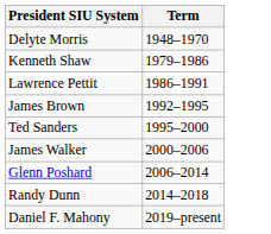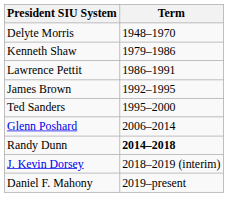 <table class="wikitable">
 <tr>
 <th>President SIU System </th>
 <th>Term</th>
 </tr>
 <tr>
 <td>Delyte Morris</td>
 <td>1948–1970</td>
 </tr>
 <tr>
 <td>Kenneth Shaw</td>
 <td>1979–1986</td>
 </tr>
 <tr>
 <td>Lawrence Pettit</td>
 <td>1986–1991</td>
 </tr>
 <tr>
 <td>James Brown</td>
 <td>1992–1995</td>
 </tr>
 <tr>
 <td>Ted Sanders</td>
 <td>1995–2000</td>
 </tr>
 <tr>
-<td>James Walker</td>
-<td>2000–2006</td>
-</tr>
-<tr>
 <td><a href='#'>Glenn Poshard</a></td>
 <td>2006–2014</td>
 </tr>
 <tr>
 <td>Randy Dunn</td>
-<td>2014–2018</td>
+<td><strong>2014–2018</strong></td>
+</tr>
+<tr>
+<td><a href='#'>J. Kevin Dorsey</a></td>
+<td>2018–2019 (interim)</td>
 </tr>
 <tr>
 <td>Daniel F. Mahony</td>
 <td>2019–present</td>
 </tr>
 </table>
